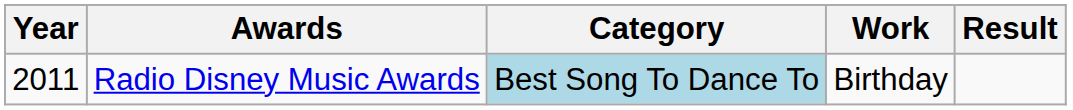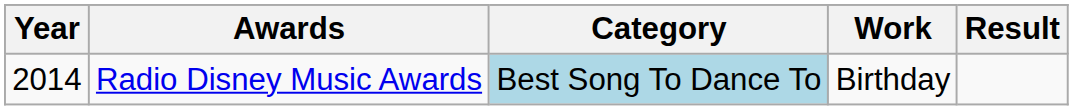 <table class="wikitable">
 <tr>
 <th>Year</th>
 <th>Awards</th>
 <th>Category</th>
 <th>Work</th>
 <th>Result</th>
 </tr>
 <tr>
-<td>2011</td>
+<td>2014</td>
 <td><a href='#'>Radio Disney Music Awards</a></td>
 <td style="background: lightblue;">Best Song To Dance To</td>
 <td>Birthday</td>
 <td></td>
 </tr>
 </table>
